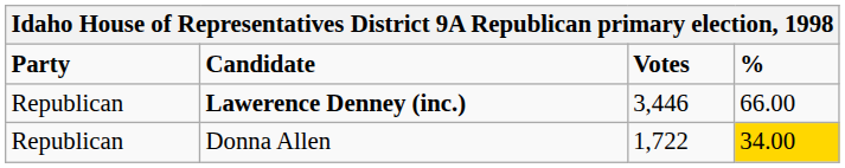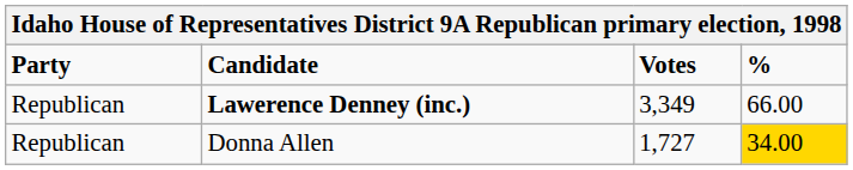 <table class="wikitable">
 <tr>
 <th colspan="4">Idaho House of Representatives District 9A Republican primary election, 1998</th>
 </tr>
 <tr>
 <td><strong>Party</strong></td>
 <td><strong>Candidate</strong></td>
 <td><strong>Votes</strong></td>
 <td><strong>%</strong></td>
 </tr>
 <tr>
 <td>Republican</td>
 <td><strong>Lawerence Denney (inc.)</strong></td>
-<td>3,446</td>
+<td>3,349</td>
 <td>66.00</td>
 </tr>
 <tr>
 <td>Republican</td>
 <td>Donna Allen</td>
-<td>1,722</td>
+<td>1,727</td>
 <td style="background: gold;">34.00</td>
 </tr>
 </table>
